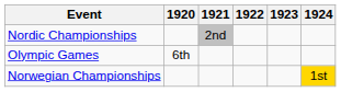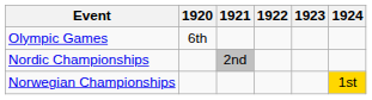 <table class="wikitable">
 <tr>
 <th>Event</th>
 <th>1920</th>
 <th>1921</th>
 <th>1922</th>
 <th>1923</th>
 <th>1924</th>
 </tr>
 <tr>
-<td><a href='#'>Nordic Championships</a></td>
+<td><a href='#'>Olympic Games</a></td>
+<td align="center">6th</td>
 <td></td>
-<td align="center" bgcolor="silver">2nd</td>
 <td></td>
 <td></td>
 <td></td>
 </tr>
 <tr>
-<td><a href='#'>Olympic Games</a></td>
-<td align="center">6th</td>
+<td><a href='#'>Nordic Championships</a></td>
 <td></td>
+<td align="center" bgcolor="silver">2nd</td>
 <td></td>
 <td></td>
 <td></td>
 </tr>
 <tr>
 <td><a href='#'>Norwegian Championships</a></td>
 <td></td>
 <td></td>
 <td></td>
 <td></td>
 <td align="center" bgcolor="gold">1st</td>
 </tr>
 </table>
